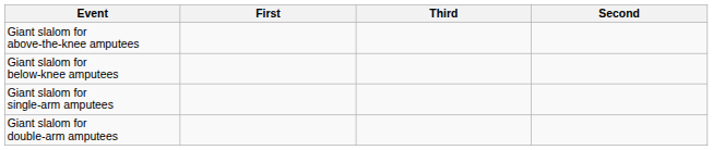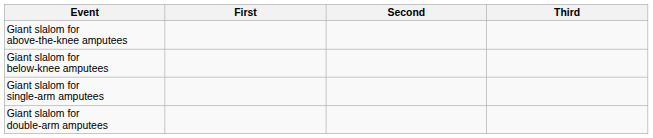 <table class="wikitable">
 <tr>
 <th style="width:15em">Event</th>
 <th style="width:15em">First</th>
+<th style="width:15em">Second</th>
 <th style="width:15em">Third</th>
-<th style="width:15em">Second</th>
 </tr>
 <tr>
 <td>Giant slalom for<br>above-the-knee amputees</td>
 <td></td>
 <td></td>
 <td></td>
 </tr>
 <tr>
 <td>Giant slalom for<br>below-knee amputees</td>
 <td></td>
 <td></td>
 <td></td>
 </tr>
 <tr>
 <td>Giant slalom for<br>single-arm amputees</td>
 <td></td>
 <td></td>
 <td></td>
 </tr>
 <tr>
 <td>Giant slalom for<br>double-arm amputees</td>
 <td></td>
 <td></td>
 <td></td>
 </tr>
 </table>
